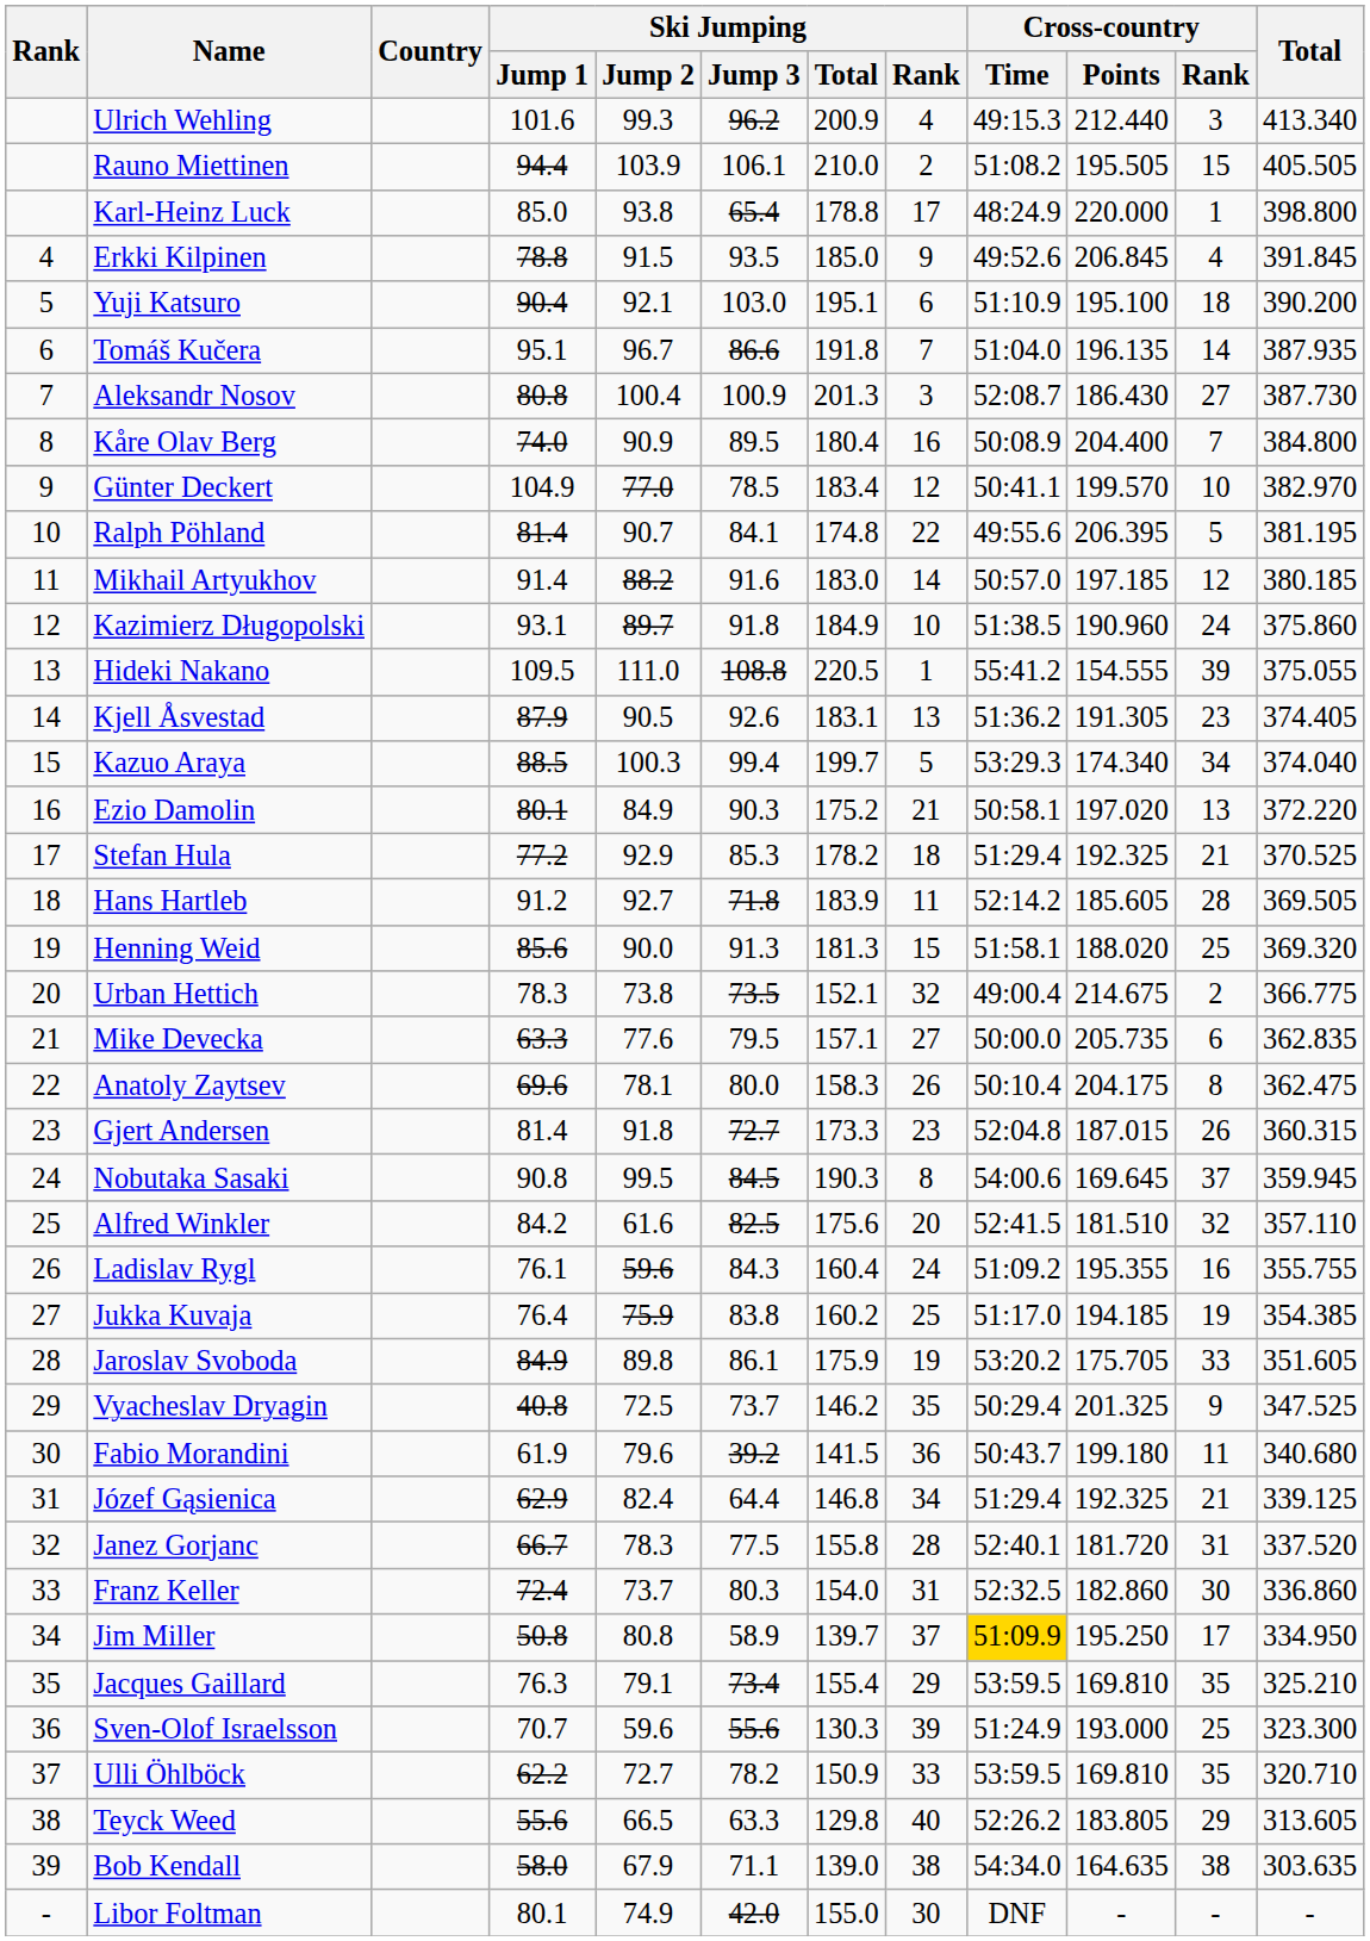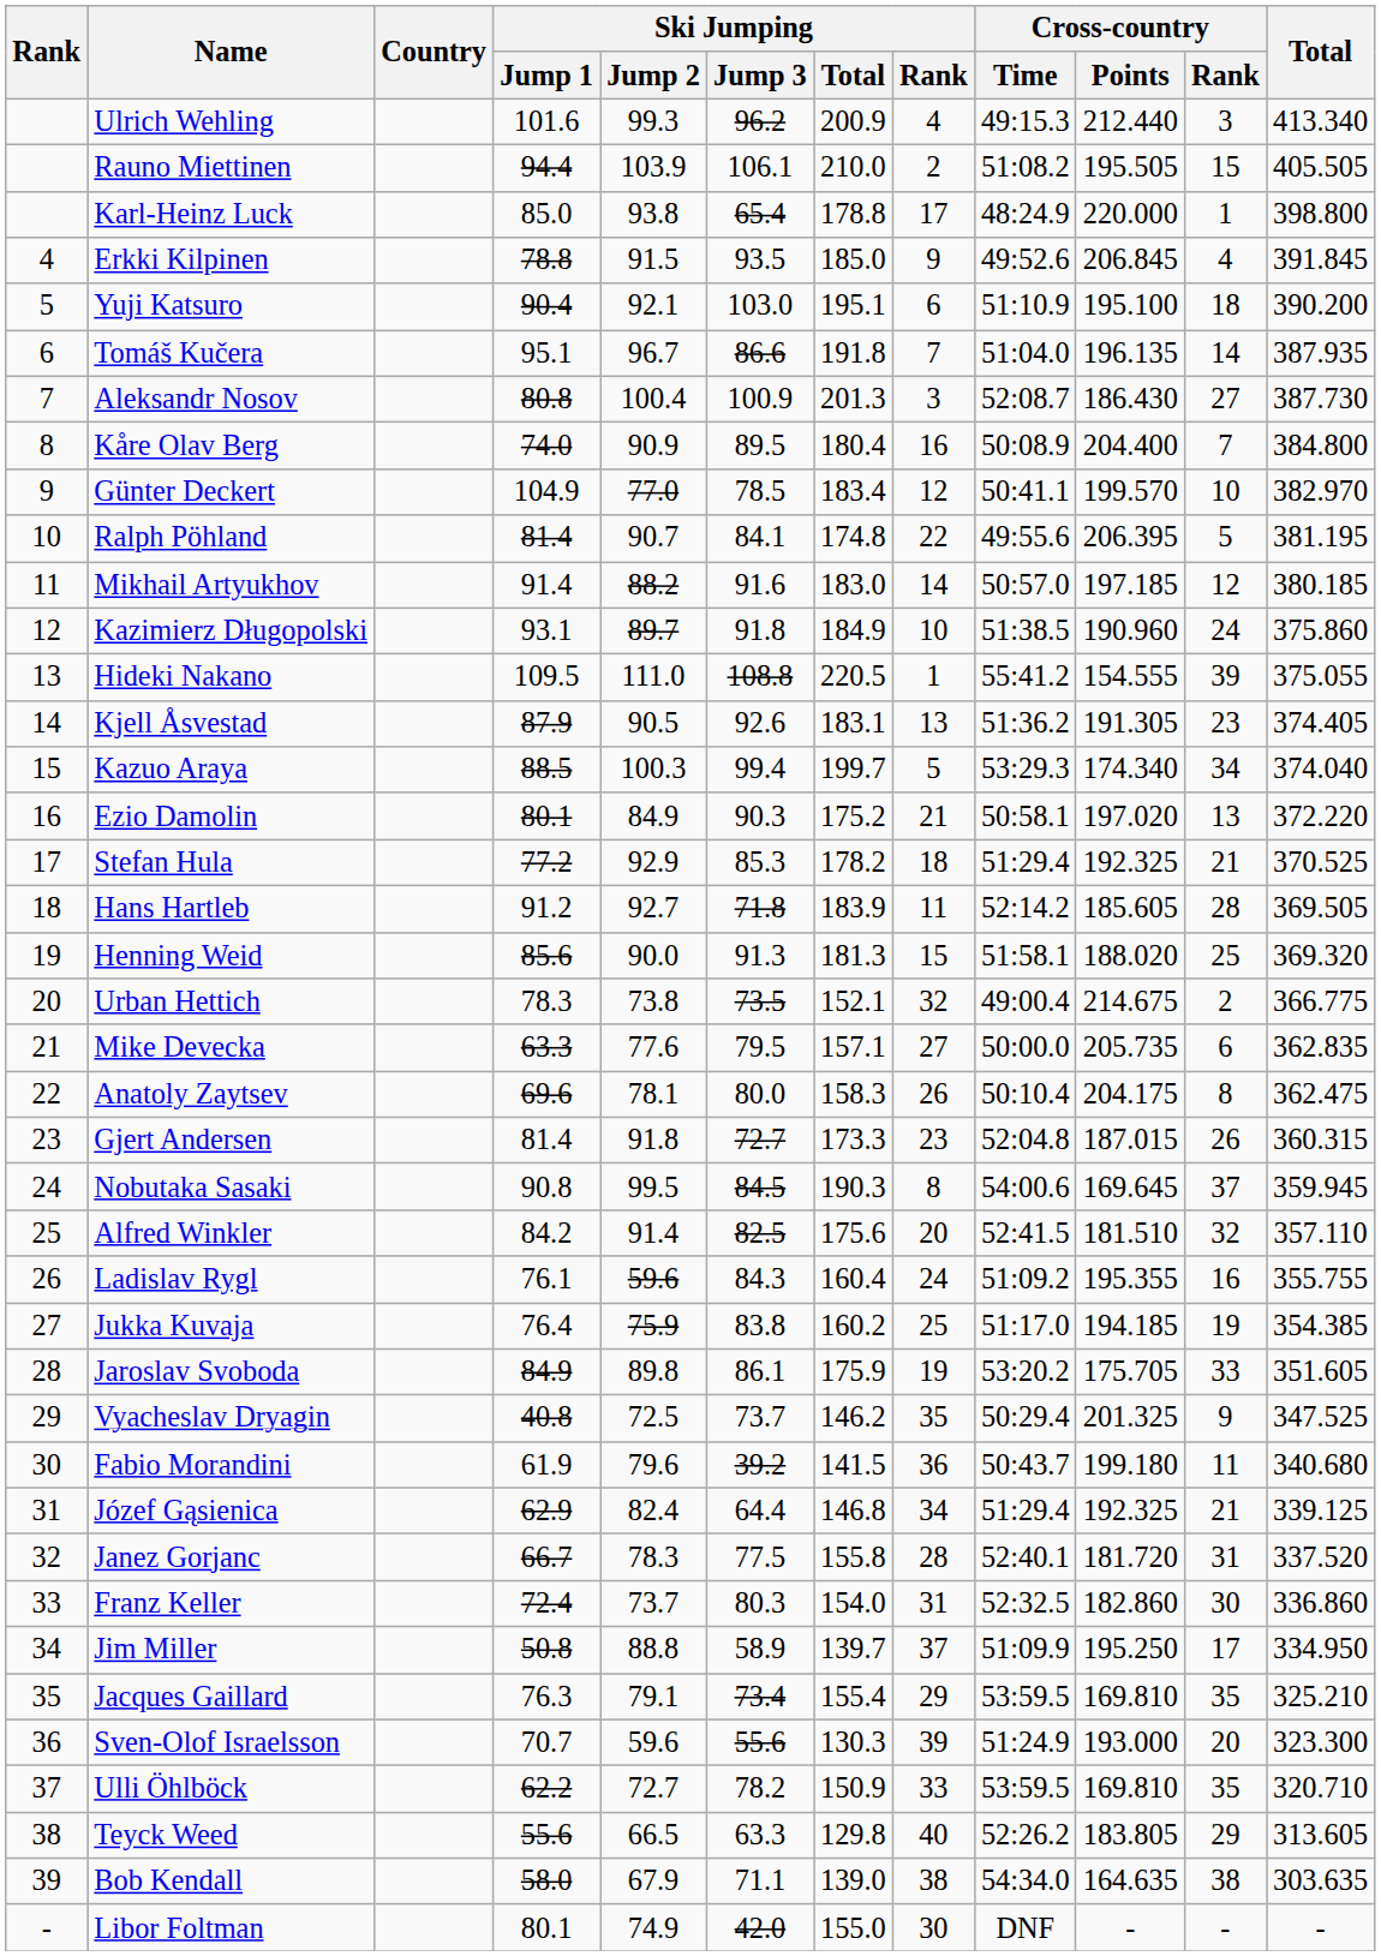 <table class="wikitable sortable" style="text-align:center">
 <tr>
 <th rowspan=2>Rank</th>
 <th rowspan=2>Name</th>
 <th rowspan=2>Country</th>
 <th colspan=5>Ski Jumping</th>
 <th colspan=3>Cross-country</th>
 <th rowspan=2>Total</th>
 </tr>
 <tr>
 <th>Jump 1</th>
 <th>Jump 2</th>
 <th>Jump 3</th>
 <th>Total</th>
 <th>Rank</th>
 <th>Time</th>
 <th>Points</th>
 <th>Rank</th>
 </tr>
 <tr>
 <td></td>
 <td align=left><a href='#'>Ulrich Wehling</a></td>
 <td align=left></td>
 <td>101.6</td>
 <td>99.3</td>
 <td><s>96.2</s></td>
 <td>200.9</td>
 <td>4</td>
 <td>49:15.3</td>
 <td>212.440</td>
 <td>3</td>
 <td>413.340</td>
 </tr>
 <tr>
 <td></td>
 <td align=left><a href='#'>Rauno Miettinen</a></td>
 <td align=left></td>
 <td><s>94.4</s></td>
 <td>103.9</td>
 <td>106.1</td>
 <td>210.0</td>
 <td>2</td>
 <td>51:08.2</td>
 <td>195.505</td>
 <td>15</td>
 <td>405.505</td>
 </tr>
 <tr>
 <td></td>
 <td align=left><a href='#'>Karl-Heinz Luck</a></td>
 <td align=left></td>
 <td>85.0</td>
 <td>93.8</td>
 <td><s>65.4</s></td>
 <td>178.8</td>
 <td>17</td>
 <td>48:24.9</td>
 <td>220.000</td>
 <td>1</td>
 <td>398.800</td>
 </tr>
 <tr>
 <td>4</td>
 <td align=left><a href='#'>Erkki Kilpinen</a></td>
 <td align=left></td>
 <td><s>78.8</s></td>
 <td>91.5</td>
 <td>93.5</td>
 <td>185.0</td>
 <td>9</td>
 <td>49:52.6</td>
 <td>206.845</td>
 <td>4</td>
 <td>391.845</td>
 </tr>
 <tr>
 <td>5</td>
 <td align=left><a href='#'>Yuji Katsuro</a></td>
 <td align=left></td>
 <td><s>90.4</s></td>
 <td>92.1</td>
 <td>103.0</td>
 <td>195.1</td>
 <td>6</td>
 <td>51:10.9</td>
 <td>195.100</td>
 <td>18</td>
 <td>390.200</td>
 </tr>
 <tr>
 <td>6</td>
 <td align=left><a href='#'>Tomáš Kučera</a></td>
 <td align=left></td>
 <td>95.1</td>
 <td>96.7</td>
 <td><s>86.6</s></td>
 <td>191.8</td>
 <td>7</td>
 <td>51:04.0</td>
 <td>196.135</td>
 <td>14</td>
 <td>387.935</td>
 </tr>
 <tr>
 <td>7</td>
 <td align=left><a href='#'>Aleksandr Nosov</a></td>
 <td align=left></td>
 <td><s>80.8</s></td>
 <td>100.4</td>
 <td>100.9</td>
 <td>201.3</td>
 <td>3</td>
 <td>52:08.7</td>
 <td>186.430</td>
 <td>27</td>
 <td>387.730</td>
 </tr>
 <tr>
 <td>8</td>
 <td align=left><a href='#'>Kåre Olav Berg</a></td>
 <td align=left></td>
 <td><s>74.0</s></td>
 <td>90.9</td>
 <td>89.5</td>
 <td>180.4</td>
 <td>16</td>
 <td>50:08.9</td>
 <td>204.400</td>
 <td>7</td>
 <td>384.800</td>
 </tr>
 <tr>
 <td>9</td>
 <td align=left><a href='#'>Günter Deckert</a></td>
 <td align=left></td>
 <td>104.9</td>
 <td><s>77.0</s></td>
 <td>78.5</td>
 <td>183.4</td>
 <td>12</td>
 <td>50:41.1</td>
 <td>199.570</td>
 <td>10</td>
 <td>382.970</td>
 </tr>
 <tr>
 <td>10</td>
 <td align=left><a href='#'>Ralph Pöhland</a></td>
 <td align=left></td>
 <td><s>81.4</s></td>
 <td>90.7</td>
 <td>84.1</td>
 <td>174.8</td>
 <td>22</td>
 <td>49:55.6</td>
 <td>206.395</td>
 <td>5</td>
 <td>381.195</td>
 </tr>
 <tr>
 <td>11</td>
 <td align=left><a href='#'>Mikhail Artyukhov</a></td>
 <td align=left></td>
 <td>91.4</td>
 <td><s>88.2</s></td>
 <td>91.6</td>
 <td>183.0</td>
 <td>14</td>
 <td>50:57.0</td>
 <td>197.185</td>
 <td>12</td>
 <td>380.185</td>
 </tr>
 <tr>
 <td>12</td>
 <td align=left><a href='#'>Kazimierz Długopolski</a></td>
 <td align=left></td>
 <td>93.1</td>
 <td><s>89.7</s></td>
 <td>91.8</td>
 <td>184.9</td>
 <td>10</td>
 <td>51:38.5</td>
 <td>190.960</td>
 <td>24</td>
 <td>375.860</td>
 </tr>
 <tr>
 <td>13</td>
 <td align=left><a href='#'>Hideki Nakano</a></td>
 <td align=left></td>
 <td>109.5</td>
 <td>111.0</td>
 <td><s>108.8</s></td>
 <td>220.5</td>
 <td>1</td>
 <td>55:41.2</td>
 <td>154.555</td>
 <td>39</td>
 <td>375.055</td>
 </tr>
 <tr>
 <td>14</td>
 <td align=left><a href='#'>Kjell Åsvestad</a></td>
 <td align=left></td>
 <td><s>87.9</s></td>
 <td>90.5</td>
 <td>92.6</td>
 <td>183.1</td>
 <td>13</td>
 <td>51:36.2</td>
 <td>191.305</td>
 <td>23</td>
 <td>374.405</td>
 </tr>
 <tr>
 <td>15</td>
 <td align=left><a href='#'>Kazuo Araya</a></td>
 <td align=left></td>
 <td><s>88.5</s></td>
 <td>100.3</td>
 <td>99.4</td>
 <td>199.7</td>
 <td>5</td>
 <td>53:29.3</td>
 <td>174.340</td>
 <td>34</td>
 <td>374.040</td>
 </tr>
 <tr>
 <td>16</td>
 <td align=left><a href='#'>Ezio Damolin</a></td>
 <td align=left></td>
 <td><s>80.1</s></td>
 <td>84.9</td>
 <td>90.3</td>
 <td>175.2</td>
 <td>21</td>
 <td>50:58.1</td>
 <td>197.020</td>
 <td>13</td>
 <td>372.220</td>
 </tr>
 <tr>
 <td>17</td>
 <td align=left><a href='#'>Stefan Hula</a></td>
 <td align=left></td>
 <td><s>77.2</s></td>
 <td>92.9</td>
 <td>85.3</td>
 <td>178.2</td>
 <td>18</td>
 <td>51:29.4</td>
 <td>192.325</td>
 <td>21</td>
 <td>370.525</td>
 </tr>
 <tr>
 <td>18</td>
 <td align=left><a href='#'>Hans Hartleb</a></td>
 <td align=left></td>
 <td>91.2</td>
 <td>92.7</td>
 <td><s>71.8</s></td>
 <td>183.9</td>
 <td>11</td>
 <td>52:14.2</td>
 <td>185.605</td>
 <td>28</td>
 <td>369.505</td>
 </tr>
 <tr>
 <td>19</td>
 <td align=left><a href='#'>Henning Weid</a></td>
 <td align=left></td>
 <td><s>85.6</s></td>
 <td>90.0</td>
 <td>91.3</td>
 <td>181.3</td>
 <td>15</td>
 <td>51:58.1</td>
 <td>188.020</td>
 <td>25</td>
 <td>369.320</td>
 </tr>
 <tr>
 <td>20</td>
 <td align=left><a href='#'>Urban Hettich</a></td>
 <td align=left></td>
 <td>78.3</td>
 <td>73.8</td>
 <td><s>73.5</s></td>
 <td>152.1</td>
 <td>32</td>
 <td>49:00.4</td>
 <td>214.675</td>
 <td>2</td>
 <td>366.775</td>
 </tr>
 <tr>
 <td>21</td>
 <td align=left><a href='#'>Mike Devecka</a></td>
 <td align=left></td>
 <td><s>63.3</s></td>
 <td>77.6</td>
 <td>79.5</td>
 <td>157.1</td>
 <td>27</td>
 <td>50:00.0</td>
 <td>205.735</td>
 <td>6</td>
 <td>362.835</td>
 </tr>
 <tr>
 <td>22</td>
 <td align=left><a href='#'>Anatoly Zaytsev</a></td>
 <td align=left></td>
 <td><s>69.6</s></td>
 <td>78.1</td>
 <td>80.0</td>
 <td>158.3</td>
 <td>26</td>
 <td>50:10.4</td>
 <td>204.175</td>
 <td>8</td>
 <td>362.475</td>
 </tr>
 <tr>
 <td>23</td>
 <td align=left><a href='#'>Gjert Andersen</a></td>
 <td align=left></td>
 <td>81.4</td>
 <td>91.8</td>
 <td><s>72.7</s></td>
 <td>173.3</td>
 <td>23</td>
 <td>52:04.8</td>
 <td>187.015</td>
 <td>26</td>
 <td>360.315</td>
 </tr>
 <tr>
 <td>24</td>
 <td align=left><a href='#'>Nobutaka Sasaki</a></td>
 <td align=left></td>
 <td>90.8</td>
 <td>99.5</td>
 <td><s>84.5</s></td>
 <td>190.3</td>
 <td>8</td>
 <td>54:00.6</td>
 <td>169.645</td>
 <td>37</td>
 <td>359.945</td>
 </tr>
 <tr>
 <td>25</td>
 <td align=left><a href='#'>Alfred Winkler</a></td>
 <td align=left></td>
 <td>84.2</td>
-<td>61.6</td>
+<td>91.4</td>
 <td><s>82.5</s></td>
 <td>175.6</td>
 <td>20</td>
 <td>52:41.5</td>
 <td>181.510</td>
 <td>32</td>
 <td>357.110</td>
 </tr>
 <tr>
 <td>26</td>
 <td align=left><a href='#'>Ladislav Rygl</a></td>
 <td align=left></td>
 <td>76.1</td>
 <td><s>59.6</s></td>
 <td>84.3</td>
 <td>160.4</td>
 <td>24</td>
 <td>51:09.2</td>
 <td>195.355</td>
 <td>16</td>
 <td>355.755</td>
 </tr>
 <tr>
 <td>27</td>
 <td align=left><a href='#'>Jukka Kuvaja</a></td>
 <td align=left></td>
 <td>76.4</td>
 <td><s>75.9</s></td>
 <td>83.8</td>
 <td>160.2</td>
 <td>25</td>
 <td>51:17.0</td>
 <td>194.185</td>
 <td>19</td>
 <td>354.385</td>
 </tr>
 <tr>
 <td>28</td>
 <td align=left><a href='#'>Jaroslav Svoboda</a></td>
 <td align=left></td>
 <td><s>84.9</s></td>
 <td>89.8</td>
 <td>86.1</td>
 <td>175.9</td>
 <td>19</td>
 <td>53:20.2</td>
 <td>175.705</td>
 <td>33</td>
 <td>351.605</td>
 </tr>
 <tr>
 <td>29</td>
 <td align=left><a href='#'>Vyacheslav Dryagin</a></td>
 <td align=left></td>
 <td><s>40.8</s></td>
 <td>72.5</td>
 <td>73.7</td>
 <td>146.2</td>
 <td>35</td>
 <td>50:29.4</td>
 <td>201.325</td>
 <td>9</td>
 <td>347.525</td>
 </tr>
 <tr>
 <td>30</td>
 <td align=left><a href='#'>Fabio Morandini</a></td>
 <td align=left></td>
 <td>61.9</td>
 <td>79.6</td>
 <td><s>39.2</s></td>
 <td>141.5</td>
 <td>36</td>
 <td>50:43.7</td>
 <td>199.180</td>
 <td>11</td>
 <td>340.680</td>
 </tr>
 <tr>
 <td>31</td>
 <td align=left><a href='#'>Józef Gąsienica</a></td>
 <td align=left></td>
 <td><s>62.9</s></td>
 <td>82.4</td>
 <td>64.4</td>
 <td>146.8</td>
 <td>34</td>
 <td>51:29.4</td>
 <td>192.325</td>
 <td>21</td>
 <td>339.125</td>
 </tr>
 <tr>
 <td>32</td>
 <td align=left><a href='#'>Janez Gorjanc</a></td>
 <td align=left></td>
 <td><s>66.7</s></td>
 <td>78.3</td>
 <td>77.5</td>
 <td>155.8</td>
 <td>28</td>
 <td>52:40.1</td>
 <td>181.720</td>
 <td>31</td>
 <td>337.520</td>
 </tr>
 <tr>
 <td>33</td>
 <td align=left><a href='#'>Franz Keller</a></td>
 <td align=left></td>
 <td><s>72.4</s></td>
 <td>73.7</td>
 <td>80.3</td>
 <td>154.0</td>
 <td>31</td>
 <td>52:32.5</td>
 <td>182.860</td>
 <td>30</td>
 <td>336.860</td>
 </tr>
 <tr>
 <td>34</td>
 <td align=left><a href='#'>Jim Miller</a></td>
 <td align=left></td>
 <td><s>50.8</s></td>
-<td>80.8</td>
+<td>88.8</td>
 <td>58.9</td>
 <td>139.7</td>
 <td>37</td>
-<td style="background: gold;">51:09.9</td>
+<td>51:09.9</td>
 <td>195.250</td>
 <td>17</td>
 <td>334.950</td>
 </tr>
 <tr>
 <td>35</td>
 <td align=left><a href='#'>Jacques Gaillard</a></td>
 <td align=left></td>
 <td>76.3</td>
 <td>79.1</td>
 <td><s>73.4</s></td>
 <td>155.4</td>
 <td>29</td>
 <td>53:59.5</td>
 <td>169.810</td>
 <td>35</td>
 <td>325.210</td>
 </tr>
 <tr>
 <td>36</td>
 <td align=left><a href='#'>Sven-Olof Israelsson</a></td>
 <td align=left></td>
 <td>70.7</td>
 <td>59.6</td>
 <td><s>55.6</s></td>
 <td>130.3</td>
 <td>39</td>
 <td>51:24.9</td>
 <td>193.000</td>
-<td>25</td>
+<td>20</td>
 <td>323.300</td>
 </tr>
 <tr>
 <td>37</td>
 <td align=left><a href='#'>Ulli Öhlböck</a></td>
 <td align=left></td>
 <td><s>62.2</s></td>
 <td>72.7</td>
 <td>78.2</td>
 <td>150.9</td>
 <td>33</td>
 <td>53:59.5</td>
 <td>169.810</td>
 <td>35</td>
 <td>320.710</td>
 </tr>
 <tr>
 <td>38</td>
 <td align=left><a href='#'>Teyck Weed</a></td>
 <td align=left></td>
 <td><s>55.6</s></td>
 <td>66.5</td>
 <td>63.3</td>
 <td>129.8</td>
 <td>40</td>
 <td>52:26.2</td>
 <td>183.805</td>
 <td>29</td>
 <td>313.605</td>
 </tr>
 <tr>
 <td>39</td>
 <td align=left><a href='#'>Bob Kendall</a></td>
 <td align=left></td>
 <td><s>58.0</s></td>
 <td>67.9</td>
 <td>71.1</td>
 <td>139.0</td>
 <td>38</td>
 <td>54:34.0</td>
 <td>164.635</td>
 <td>38</td>
 <td>303.635</td>
 </tr>
 <tr>
 <td>-</td>
 <td align=left><a href='#'>Libor Foltman</a></td>
 <td align=left></td>
 <td>80.1</td>
 <td>74.9</td>
 <td><s>42.0</s></td>
 <td>155.0</td>
 <td>30</td>
 <td>DNF</td>
 <td>-</td>
 <td>-</td>
 <td>-</td>
 </tr>
 </table>
